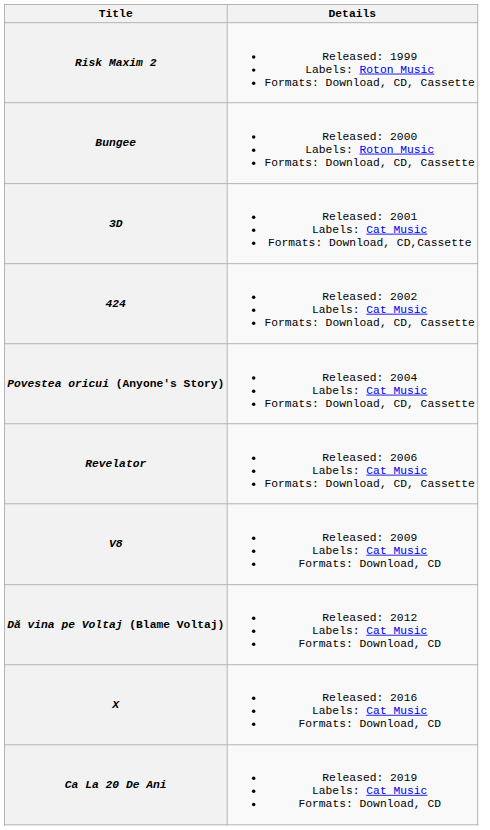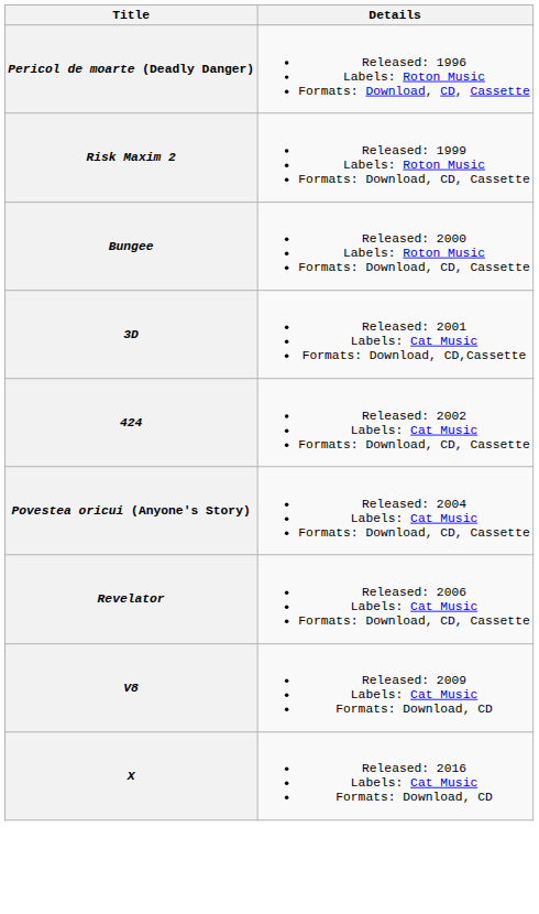 <table class="wikitable plainrowheaders" style="text-align:center;">
 <tr>
 <th scope="col">Title</th>
 <th scope="col">Details</th>
+</tr>
+<tr>
+<th scope="row"><em>Pericol de moarte</em> (Deadly Danger)</th>
+<td><br><ul><li>Released: 1996</li><li>Labels: <a href='#'>Roton Music</a></li><li>Formats: <a href='#'>Download</a>, <a href='#'>CD</a>, <a href='#'>Cassette</a></li></ul></td>
 </tr>
 <tr>
 <th scope="row"><em>Risk Maxim 2</em></th>
 <td><br><ul><li>Released: 1999</li><li>Labels: <a href='#'>Roton Music</a></li><li>Formats: Download, CD, Cassette</li></ul></td>
 </tr>
 <tr>
 <th scope="row"><em>Bungee</em></th>
 <td><br><ul><li>Released: 2000</li><li>Labels: <a href='#'>Roton Music</a></li><li>Formats: Download, CD, Cassette</li></ul></td>
 </tr>
 <tr>
 <th scope="row"><em>3D</em></th>
 <td><br><ul><li>Released: 2001</li><li>Labels: <a href='#'>Cat Music</a></li><li>Formats: Download, CD,Cassette</li></ul></td>
 </tr>
 <tr>
 <th scope="row"><em>424</em></th>
 <td><br><ul><li>Released: 2002</li><li>Labels: <a href='#'>Cat Music</a></li><li>Formats: Download, CD, Cassette</li></ul></td>
 </tr>
 <tr>
 <th scope="row"><em>Povestea oricui</em>  (Anyone's Story)</th>
 <td><br><ul><li>Released: 2004</li><li>Labels: <a href='#'>Cat Music</a></li><li>Formats: Download, CD, Cassette</li></ul></td>
 </tr>
 <tr>
 <th scope="row"><em>Revelator</em></th>
 <td><br><ul><li>Released: 2006</li><li>Labels: <a href='#'>Cat Music</a></li><li>Formats: Download, CD, Cassette</li></ul></td>
 </tr>
 <tr>
 <th scope="row"><em>V8</em></th>
 <td><br><ul><li>Released: 2009</li><li>Labels: <a href='#'>Cat Music</a></li><li>Formats: Download, CD</li></ul></td>
 </tr>
 <tr>
-<th scope="row"><em>Dă vina pe Voltaj</em> (Blame Voltaj)</th>
-<td><br><ul><li>Released: 2012</li><li>Labels: <a href='#'>Cat Music</a></li><li>Formats: Download, CD</li></ul></td>
-</tr>
-<tr>
 <th scope="row"><em>X</em></th>
 <td><br><ul><li>Released: 2016</li><li>Labels: <a href='#'>Cat Music</a></li><li>Formats: Download, CD</li></ul></td>
 </tr>
-<tr>
-<th scope="row"><em>Ca La 20 De Ani</em></th>
-<td><br><ul><li>Released: 2019</li><li>Labels: <a href='#'>Cat Music</a></li><li>Formats: Download, CD</li></ul></td>
-</tr>
 </table>
